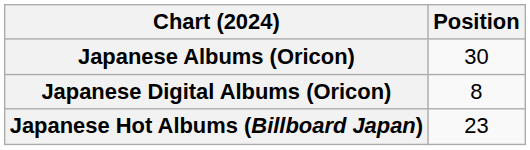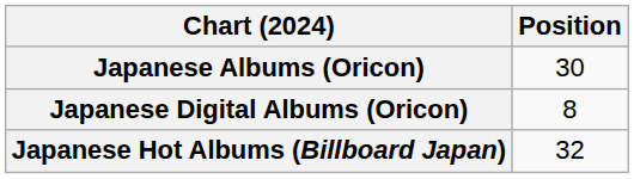 <table class="wikitable sortable plainrowheaders" style="text-align:center">
 <tr>
 <th scope="col">Chart (2024)</th>
 <th scope="col">Position</th>
 </tr>
 <tr>
 <th scope="row">Japanese Albums (Oricon)</th>
 <td>30</td>
 </tr>
 <tr>
 <th scope="row">Japanese Digital Albums (Oricon)</th>
 <td>8</td>
 </tr>
 <tr>
 <th scope="row">Japanese Hot Albums (<em>Billboard Japan</em>)</th>
-<td>23</td>
+<td>32</td>
 </tr>
 </table>
